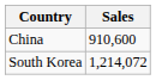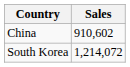 <table class="wikitable">
 <tr>
 <th>Country</th>
 <th>Sales</th>
 </tr>
 <tr>
 <td>China</td>
-<td>910,600</td>
+<td>910,602</td>
 </tr>
 <tr>
 <td>South Korea</td>
 <td>1,214,072</td>
 </tr>
 </table>
